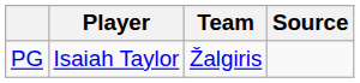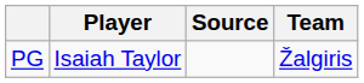 <table class="wikitable" style="text-align: center">
 <tr>
 <th align="center"></th>
 <th align="center">Player</th>
+<th align="center">Source</th>
 <th align="center">Team</th>
-<th align="center">Source</th>
 </tr>
 <tr>
 <td align=center><a href='#'>PG</a></td>
 <td> <a href='#'>Isaiah Taylor</a></td>
+<td></td>
 <td><a href='#'>Žalgiris</a></td>
-<td></td>
 </tr>
 </table>
